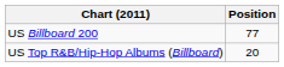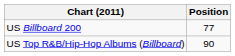 <table class="wikitable sortable">
 <tr>
 <th>Chart (2011)</th>
 <th>Position</th>
 </tr>
 <tr>
 <td>US <a href='#'><em>Billboard</em> 200</a></td>
 <td style="text-align:center;">77</td>
 </tr>
 <tr>
 <td>US <a href='#'>Top R&B/Hip-Hop Albums</a> (<em><a href='#'>Billboard</a></em>)</td>
-<td style="text-align:center;">20</td>
+<td style="text-align:center;">90</td>
 </tr>
 </table>
